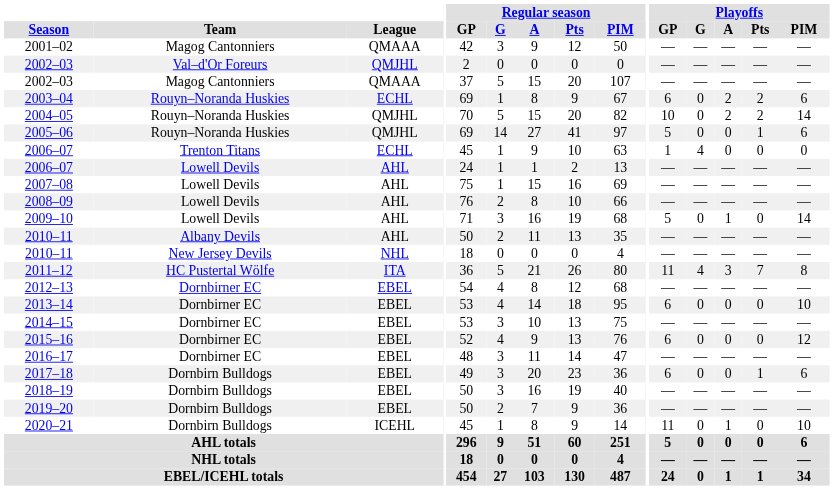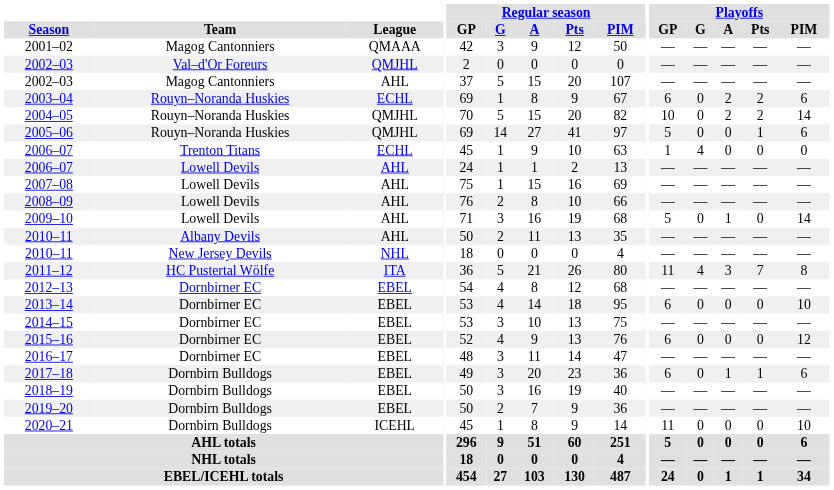 <table border="0" cellpadding="1" cellspacing="0" style="text-align:center; width:60em">
 <tr bgcolor="#e0e0e0">
 <th colspan="3" bgcolor="#ffffff"></th>
 <th rowspan="99" bgcolor="#ffffff"></th>
 <th colspan="5"><a href='#'>Regular season</a></th>
 <th rowspan="99" bgcolor="#ffffff"></th>
 <th colspan="5"><a href='#'>Playoffs</a></th>
 </tr>
 <tr bgcolor="#e0e0e0">
 <th><a href='#'>Season</a></th>
 <th>Team</th>
 <th>League</th>
 <th>GP</th>
 <th><a href='#'>G</a></th>
 <th><a href='#'>A</a></th>
 <th><a href='#'>Pts</a></th>
 <th><a href='#'>PIM</a></th>
 <th>GP</th>
 <th>G</th>
 <th>A</th>
 <th>Pts</th>
 <th>PIM</th>
 </tr>
 <tr>
 <td>2001–02</td>
 <td>Magog Cantonniers</td>
 <td>QMAAA</td>
 <td>42</td>
 <td>3</td>
 <td>9</td>
 <td>12</td>
 <td>50</td>
 <td>—</td>
 <td>—</td>
 <td>—</td>
 <td>—</td>
 <td>—</td>
 </tr>
 <tr bgcolor="#f0f0f0">
 <td><a href='#'>2002–03</a></td>
 <td><a href='#'>Val–d'Or Foreurs</a></td>
 <td><a href='#'>QMJHL</a></td>
 <td>2</td>
 <td>0</td>
 <td>0</td>
 <td>0</td>
 <td>0</td>
 <td>—</td>
 <td>—</td>
 <td>—</td>
 <td>—</td>
 <td>—</td>
 </tr>
 <tr>
 <td>2002–03</td>
 <td>Magog Cantonniers</td>
-<td>QMAAA</td>
+<td>AHL</td>
 <td>37</td>
 <td>5</td>
 <td>15</td>
 <td>20</td>
 <td>107</td>
 <td>—</td>
 <td>—</td>
 <td>—</td>
 <td>—</td>
 <td>—</td>
 </tr>
 <tr bgcolor="#f0f0f0">
 <td><a href='#'>2003–04</a></td>
 <td><a href='#'>Rouyn–Noranda Huskies</a></td>
 <td><a href='#'>ECHL</a></td>
 <td>69</td>
 <td>1</td>
 <td>8</td>
 <td>9</td>
 <td>67</td>
 <td>6</td>
 <td>0</td>
 <td>2</td>
 <td>2</td>
 <td>6</td>
 </tr>
 <tr>
 <td><a href='#'>2004–05</a></td>
 <td>Rouyn–Noranda Huskies</td>
 <td>QMJHL</td>
 <td>70</td>
 <td>5</td>
 <td>15</td>
 <td>20</td>
 <td>82</td>
 <td>10</td>
 <td>0</td>
 <td>2</td>
 <td>2</td>
 <td>14</td>
 </tr>
 <tr bgcolor="#f0f0f0">
 <td><a href='#'>2005–06</a></td>
 <td>Rouyn–Noranda Huskies</td>
 <td>QMJHL</td>
 <td>69</td>
 <td>14</td>
 <td>27</td>
 <td>41</td>
 <td>97</td>
 <td>5</td>
 <td>0</td>
 <td>0</td>
 <td>1</td>
 <td>6</td>
 </tr>
 <tr>
 <td><a href='#'>2006–07</a></td>
 <td><a href='#'>Trenton Titans</a></td>
 <td><a href='#'>ECHL</a></td>
 <td>45</td>
 <td>1</td>
 <td>9</td>
 <td>10</td>
 <td>63</td>
 <td>1</td>
 <td>4</td>
 <td>0</td>
 <td>0</td>
 <td>0</td>
 </tr>
 <tr bgcolor="#f0f0f0">
 <td><a href='#'>2006–07</a></td>
 <td><a href='#'>Lowell Devils</a></td>
 <td><a href='#'>AHL</a></td>
 <td>24</td>
 <td>1</td>
 <td>1</td>
 <td>2</td>
 <td>13</td>
 <td>—</td>
 <td>—</td>
 <td>—</td>
 <td>—</td>
 <td>—</td>
 </tr>
 <tr>
 <td><a href='#'>2007–08</a></td>
 <td>Lowell Devils</td>
 <td>AHL</td>
 <td>75</td>
 <td>1</td>
 <td>15</td>
 <td>16</td>
 <td>69</td>
 <td>—</td>
 <td>—</td>
 <td>—</td>
 <td>—</td>
 <td>—</td>
 </tr>
 <tr bgcolor="#f0f0f0">
 <td><a href='#'>2008–09</a></td>
 <td>Lowell Devils</td>
 <td>AHL</td>
 <td>76</td>
 <td>2</td>
 <td>8</td>
 <td>10</td>
 <td>66</td>
 <td>—</td>
 <td>—</td>
 <td>—</td>
 <td>—</td>
 <td>—</td>
 </tr>
 <tr>
 <td><a href='#'>2009–10</a></td>
 <td>Lowell Devils</td>
 <td>AHL</td>
 <td>71</td>
 <td>3</td>
 <td>16</td>
 <td>19</td>
 <td>68</td>
 <td>5</td>
 <td>0</td>
 <td>1</td>
 <td>0</td>
 <td>14</td>
 </tr>
 <tr bgcolor="#f0f0f0">
 <td><a href='#'>2010–11</a></td>
 <td><a href='#'>Albany Devils</a></td>
 <td>AHL</td>
 <td>50</td>
 <td>2</td>
 <td>11</td>
 <td>13</td>
 <td>35</td>
 <td>—</td>
 <td>—</td>
 <td>—</td>
 <td>—</td>
 <td>—</td>
 </tr>
 <tr>
 <td><a href='#'>2010–11</a></td>
 <td><a href='#'>New Jersey Devils</a></td>
 <td><a href='#'>NHL</a></td>
 <td>18</td>
 <td>0</td>
 <td>0</td>
 <td>0</td>
 <td>4</td>
 <td>—</td>
 <td>—</td>
 <td>—</td>
 <td>—</td>
 <td>—</td>
 </tr>
 <tr bgcolor="#f0f0f0">
 <td><a href='#'>2011–12</a></td>
 <td><a href='#'>HC Pustertal Wölfe</a></td>
 <td><a href='#'>ITA</a></td>
 <td>36</td>
 <td>5</td>
 <td>21</td>
 <td>26</td>
 <td>80</td>
 <td>11</td>
 <td>4</td>
 <td>3</td>
 <td>7</td>
 <td>8</td>
 </tr>
 <tr>
 <td><a href='#'>2012–13</a></td>
 <td><a href='#'>Dornbirner EC</a></td>
 <td><a href='#'>EBEL</a></td>
 <td>54</td>
 <td>4</td>
 <td>8</td>
 <td>12</td>
 <td>68</td>
 <td>—</td>
 <td>—</td>
 <td>—</td>
 <td>—</td>
 <td>—</td>
 </tr>
 <tr bgcolor="#f0f0f0">
 <td><a href='#'>2013–14</a></td>
 <td>Dornbirner EC</td>
 <td>EBEL</td>
 <td>53</td>
 <td>4</td>
 <td>14</td>
 <td>18</td>
 <td>95</td>
 <td>6</td>
 <td>0</td>
 <td>0</td>
 <td>0</td>
 <td>10</td>
 </tr>
 <tr>
 <td><a href='#'>2014–15</a></td>
 <td>Dornbirner EC</td>
 <td>EBEL</td>
 <td>53</td>
 <td>3</td>
 <td>10</td>
 <td>13</td>
 <td>75</td>
 <td>—</td>
 <td>—</td>
 <td>—</td>
 <td>—</td>
 <td>—</td>
 </tr>
 <tr bgcolor="#f0f0f0">
 <td><a href='#'>2015–16</a></td>
 <td>Dornbirner EC</td>
 <td>EBEL</td>
 <td>52</td>
 <td>4</td>
 <td>9</td>
 <td>13</td>
 <td>76</td>
 <td>6</td>
 <td>0</td>
 <td>0</td>
 <td>0</td>
 <td>12</td>
 </tr>
 <tr>
 <td><a href='#'>2016–17</a></td>
 <td>Dornbirner EC</td>
 <td>EBEL</td>
 <td>48</td>
 <td>3</td>
 <td>11</td>
 <td>14</td>
 <td>47</td>
 <td>—</td>
 <td>—</td>
 <td>—</td>
 <td>—</td>
 <td>—</td>
 </tr>
 <tr bgcolor="#f0f0f0">
 <td><a href='#'>2017–18</a></td>
 <td>Dornbirn Bulldogs</td>
 <td>EBEL</td>
 <td>49</td>
 <td>3</td>
 <td>20</td>
 <td>23</td>
 <td>36</td>
 <td>6</td>
 <td>0</td>
-<td>0</td>
+<td>1</td>
 <td>1</td>
 <td>6</td>
 </tr>
 <tr>
 <td><a href='#'>2018–19</a></td>
 <td>Dornbirn Bulldogs</td>
 <td>EBEL</td>
 <td>50</td>
 <td>3</td>
 <td>16</td>
 <td>19</td>
 <td>40</td>
 <td>—</td>
 <td>—</td>
 <td>—</td>
 <td>—</td>
 <td>—</td>
 </tr>
 <tr bgcolor="#f0f0f0">
 <td><a href='#'>2019–20</a></td>
 <td>Dornbirn Bulldogs</td>
 <td>EBEL</td>
 <td>50</td>
 <td>2</td>
 <td>7</td>
 <td>9</td>
 <td>36</td>
 <td>—</td>
 <td>—</td>
 <td>—</td>
 <td>—</td>
 <td>—</td>
 </tr>
 <tr>
 <td><a href='#'>2020–21</a></td>
 <td>Dornbirn Bulldogs</td>
 <td>ICEHL</td>
 <td>45</td>
 <td>1</td>
 <td>8</td>
 <td>9</td>
 <td>14</td>
 <td>11</td>
 <td>0</td>
-<td>1</td>
+<td>0</td>
 <td>0</td>
 <td>10</td>
 </tr>
 <tr bgcolor="#e0e0e0">
 <th colspan="3">AHL totals</th>
 <th>296</th>
 <th>9</th>
 <th>51</th>
 <th>60</th>
 <th>251</th>
 <th>5</th>
 <th>0</th>
 <th>0</th>
 <th>0</th>
 <th>6</th>
 </tr>
 <tr bgcolor="#e0e0e0">
 <th colspan="3">NHL totals</th>
 <th>18</th>
 <th>0</th>
 <th>0</th>
 <th>0</th>
 <th>4</th>
 <th>—</th>
 <th>—</th>
 <th>—</th>
 <th>—</th>
 <th>—</th>
 </tr>
 <tr bgcolor="#e0e0e0">
 <th colspan="3">EBEL/ICEHL totals</th>
 <th>454</th>
 <th>27</th>
 <th>103</th>
 <th>130</th>
 <th>487</th>
 <th>24</th>
 <th>0</th>
 <th>1</th>
 <th>1</th>
 <th>34</th>
 </tr>
 </table>
